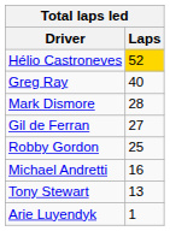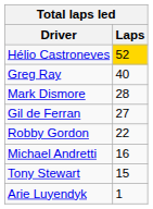 <table class="wikitable">
 <tr>
 <th colspan=2>Total laps led</th>
 </tr>
 <tr>
 <th>Driver</th>
 <th>Laps</th>
 </tr>
 <tr>
 <td><a href='#'>Hélio Castroneves</a></td>
 <td style="background: gold;">52</td>
 </tr>
 <tr>
 <td><a href='#'>Greg Ray</a></td>
 <td>40</td>
 </tr>
 <tr>
 <td><a href='#'>Mark Dismore</a></td>
 <td>28</td>
 </tr>
 <tr>
 <td><a href='#'>Gil de Ferran</a></td>
 <td>27</td>
 </tr>
 <tr>
 <td><a href='#'>Robby Gordon</a></td>
-<td>25</td>
+<td>22</td>
 </tr>
 <tr>
 <td><a href='#'>Michael Andretti</a></td>
 <td>16</td>
 </tr>
 <tr>
 <td><a href='#'>Tony Stewart</a></td>
-<td>13</td>
+<td>15</td>
 </tr>
 <tr>
 <td><a href='#'>Arie Luyendyk</a></td>
 <td>1</td>
 </tr>
 </table>
